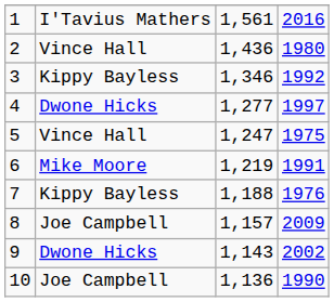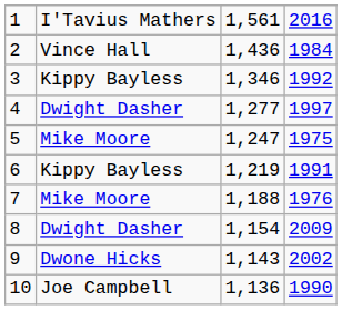 <table class="wikitable">
 <tr>
 </tr>
 <tr>
 <td>1</td>
 <td>I'Tavius Mathers</td>
 <td>1,561</td>
 <td><a href='#'>2016</a></td>
 </tr>
 <tr>
 <td>2</td>
 <td>Vince Hall</td>
 <td>1,436</td>
-<td><a href='#'>1980</a></td>
+<td><a href='#'>1984</a></td>
 </tr>
 <tr>
 <td>3</td>
 <td>Kippy Bayless</td>
 <td>1,346</td>
 <td><a href='#'>1992</a></td>
 </tr>
 <tr>
 <td>4</td>
-<td><a href='#'>Dwone Hicks</a></td>
+<td><a href='#'>Dwight Dasher</a></td>
 <td>1,277</td>
 <td><a href='#'>1997</a></td>
 </tr>
 <tr>
 <td>5</td>
-<td>Vince Hall</td>
+<td><a href='#'>Mike Moore</a></td>
 <td>1,247</td>
 <td><a href='#'>1975</a></td>
 </tr>
 <tr>
 <td>6</td>
-<td><a href='#'>Mike Moore</a></td>
+<td>Kippy Bayless</td>
 <td>1,219</td>
 <td><a href='#'>1991</a></td>
 </tr>
 <tr>
 <td>7</td>
-<td>Kippy Bayless</td>
+<td><a href='#'>Mike Moore</a></td>
 <td>1,188</td>
 <td><a href='#'>1976</a></td>
 </tr>
 <tr>
 <td>8</td>
-<td>Joe Campbell</td>
-<td>1,157</td>
+<td><a href='#'>Dwight Dasher</a></td>
+<td>1,154</td>
 <td><a href='#'>2009</a></td>
 </tr>
 <tr>
 <td>9</td>
 <td><a href='#'>Dwone Hicks</a></td>
 <td>1,143</td>
 <td><a href='#'>2002</a></td>
 </tr>
 <tr>
 <td>10</td>
 <td>Joe Campbell</td>
 <td>1,136</td>
 <td><a href='#'>1990</a></td>
 </tr>
 </table>
